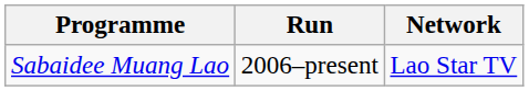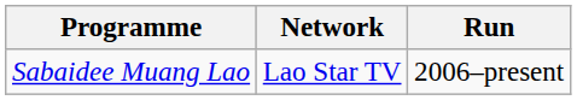 <table class="wikitable">
 <tr>
 <th>Programme</th>
+<th>Network</th>
 <th>Run</th>
-<th>Network</th>
 </tr>
 <tr>
 <td><em><a href='#'>Sabaidee Muang Lao</a></em></td>
+<td><a href='#'>Lao Star TV</a></td>
 <td>2006–present</td>
-<td><a href='#'>Lao Star TV</a></td>
 </tr>
 </table>
